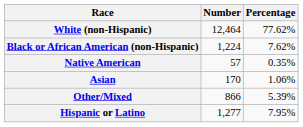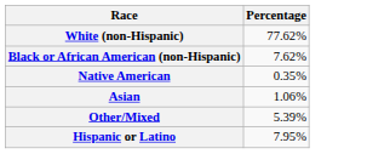 <table class="wikitable" style="text-align:right">
 <tr>
 <th scope="col">Race</th>
-<th scope="col">Number</th>
 <th scope="col">Percentage</th>
 </tr>
 <tr>
 <th scope="row"><a href='#'>White</a> (non-Hispanic)</th>
-<td>12,464</td>
 <td>77.62%</td>
 </tr>
 <tr>
 <th scope="row"><a href='#'>Black or African American</a> (non-Hispanic)</th>
-<td>1,224</td>
 <td>7.62%</td>
 </tr>
 <tr>
 <th scope="row"><a href='#'>Native American</a></th>
-<td>57</td>
 <td>0.35%</td>
 </tr>
 <tr>
 <th scope="row"><a href='#'>Asian</a></th>
-<td>170</td>
 <td>1.06%</td>
 </tr>
 <tr>
 <th scope="row"><a href='#'>Other/Mixed</a></th>
-<td>866</td>
 <td>5.39%</td>
 </tr>
 <tr>
 <th scope="row"><a href='#'>Hispanic</a> or <a href='#'>Latino</a></th>
-<td>1,277</td>
 <td>7.95%</td>
 </tr>
 </table>
